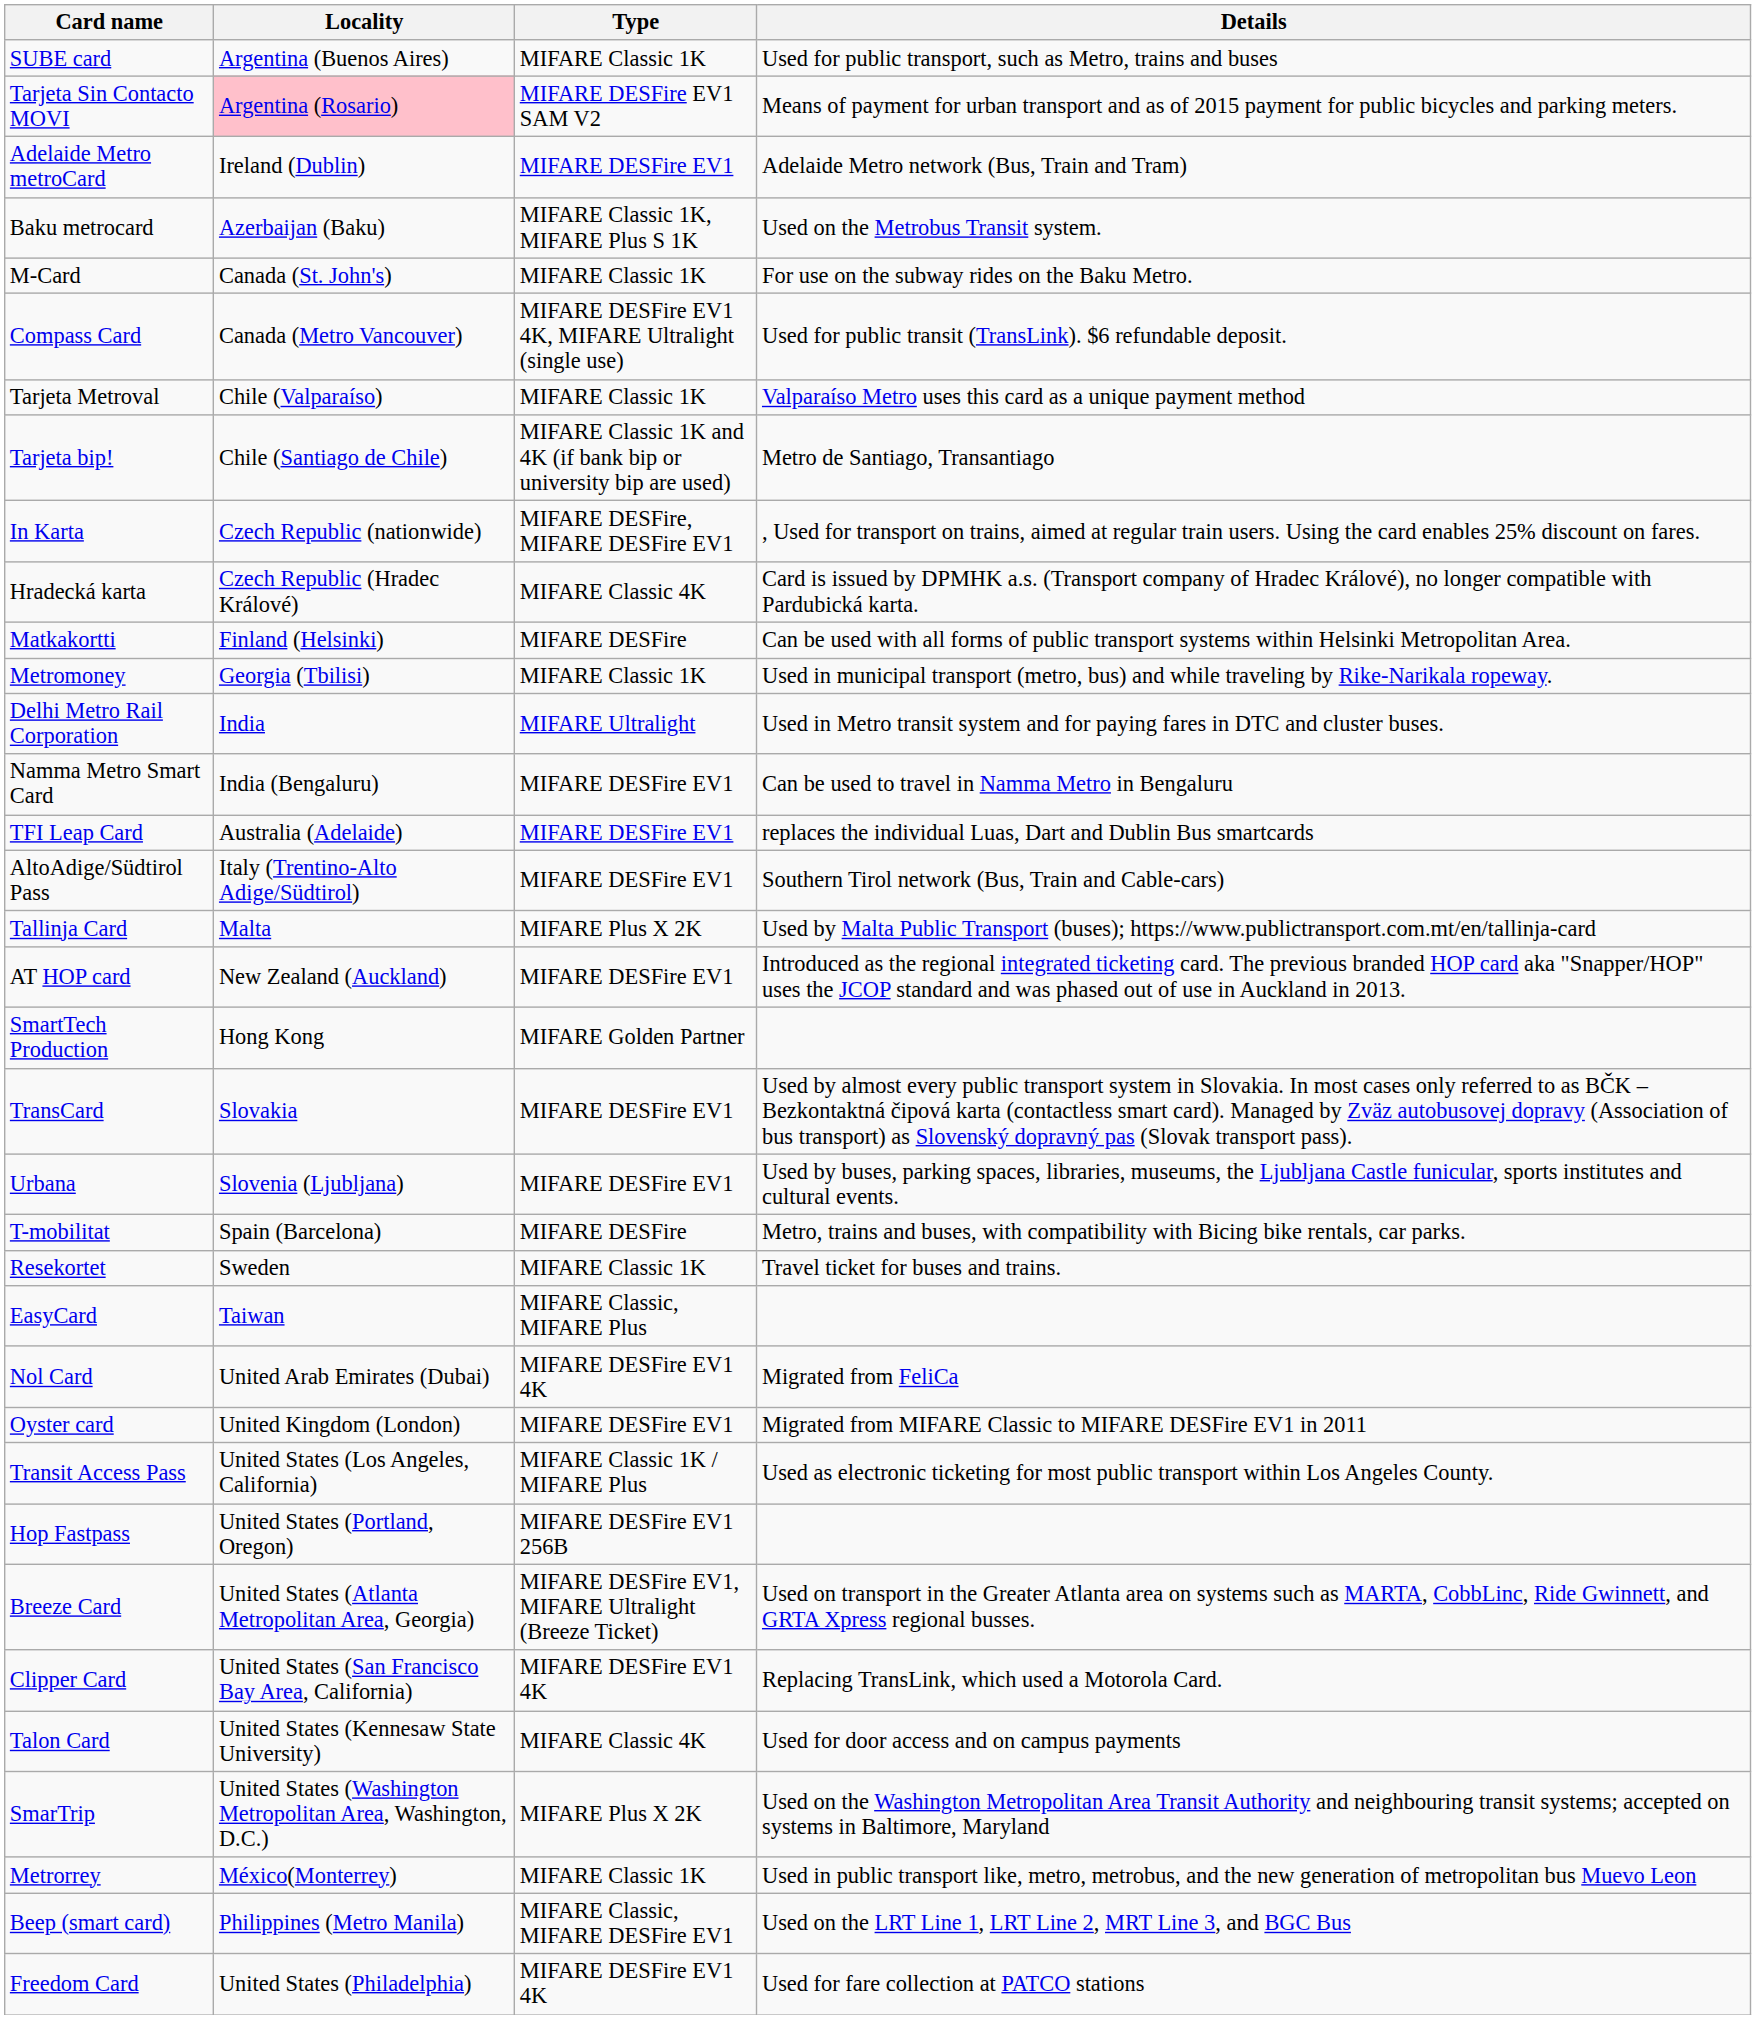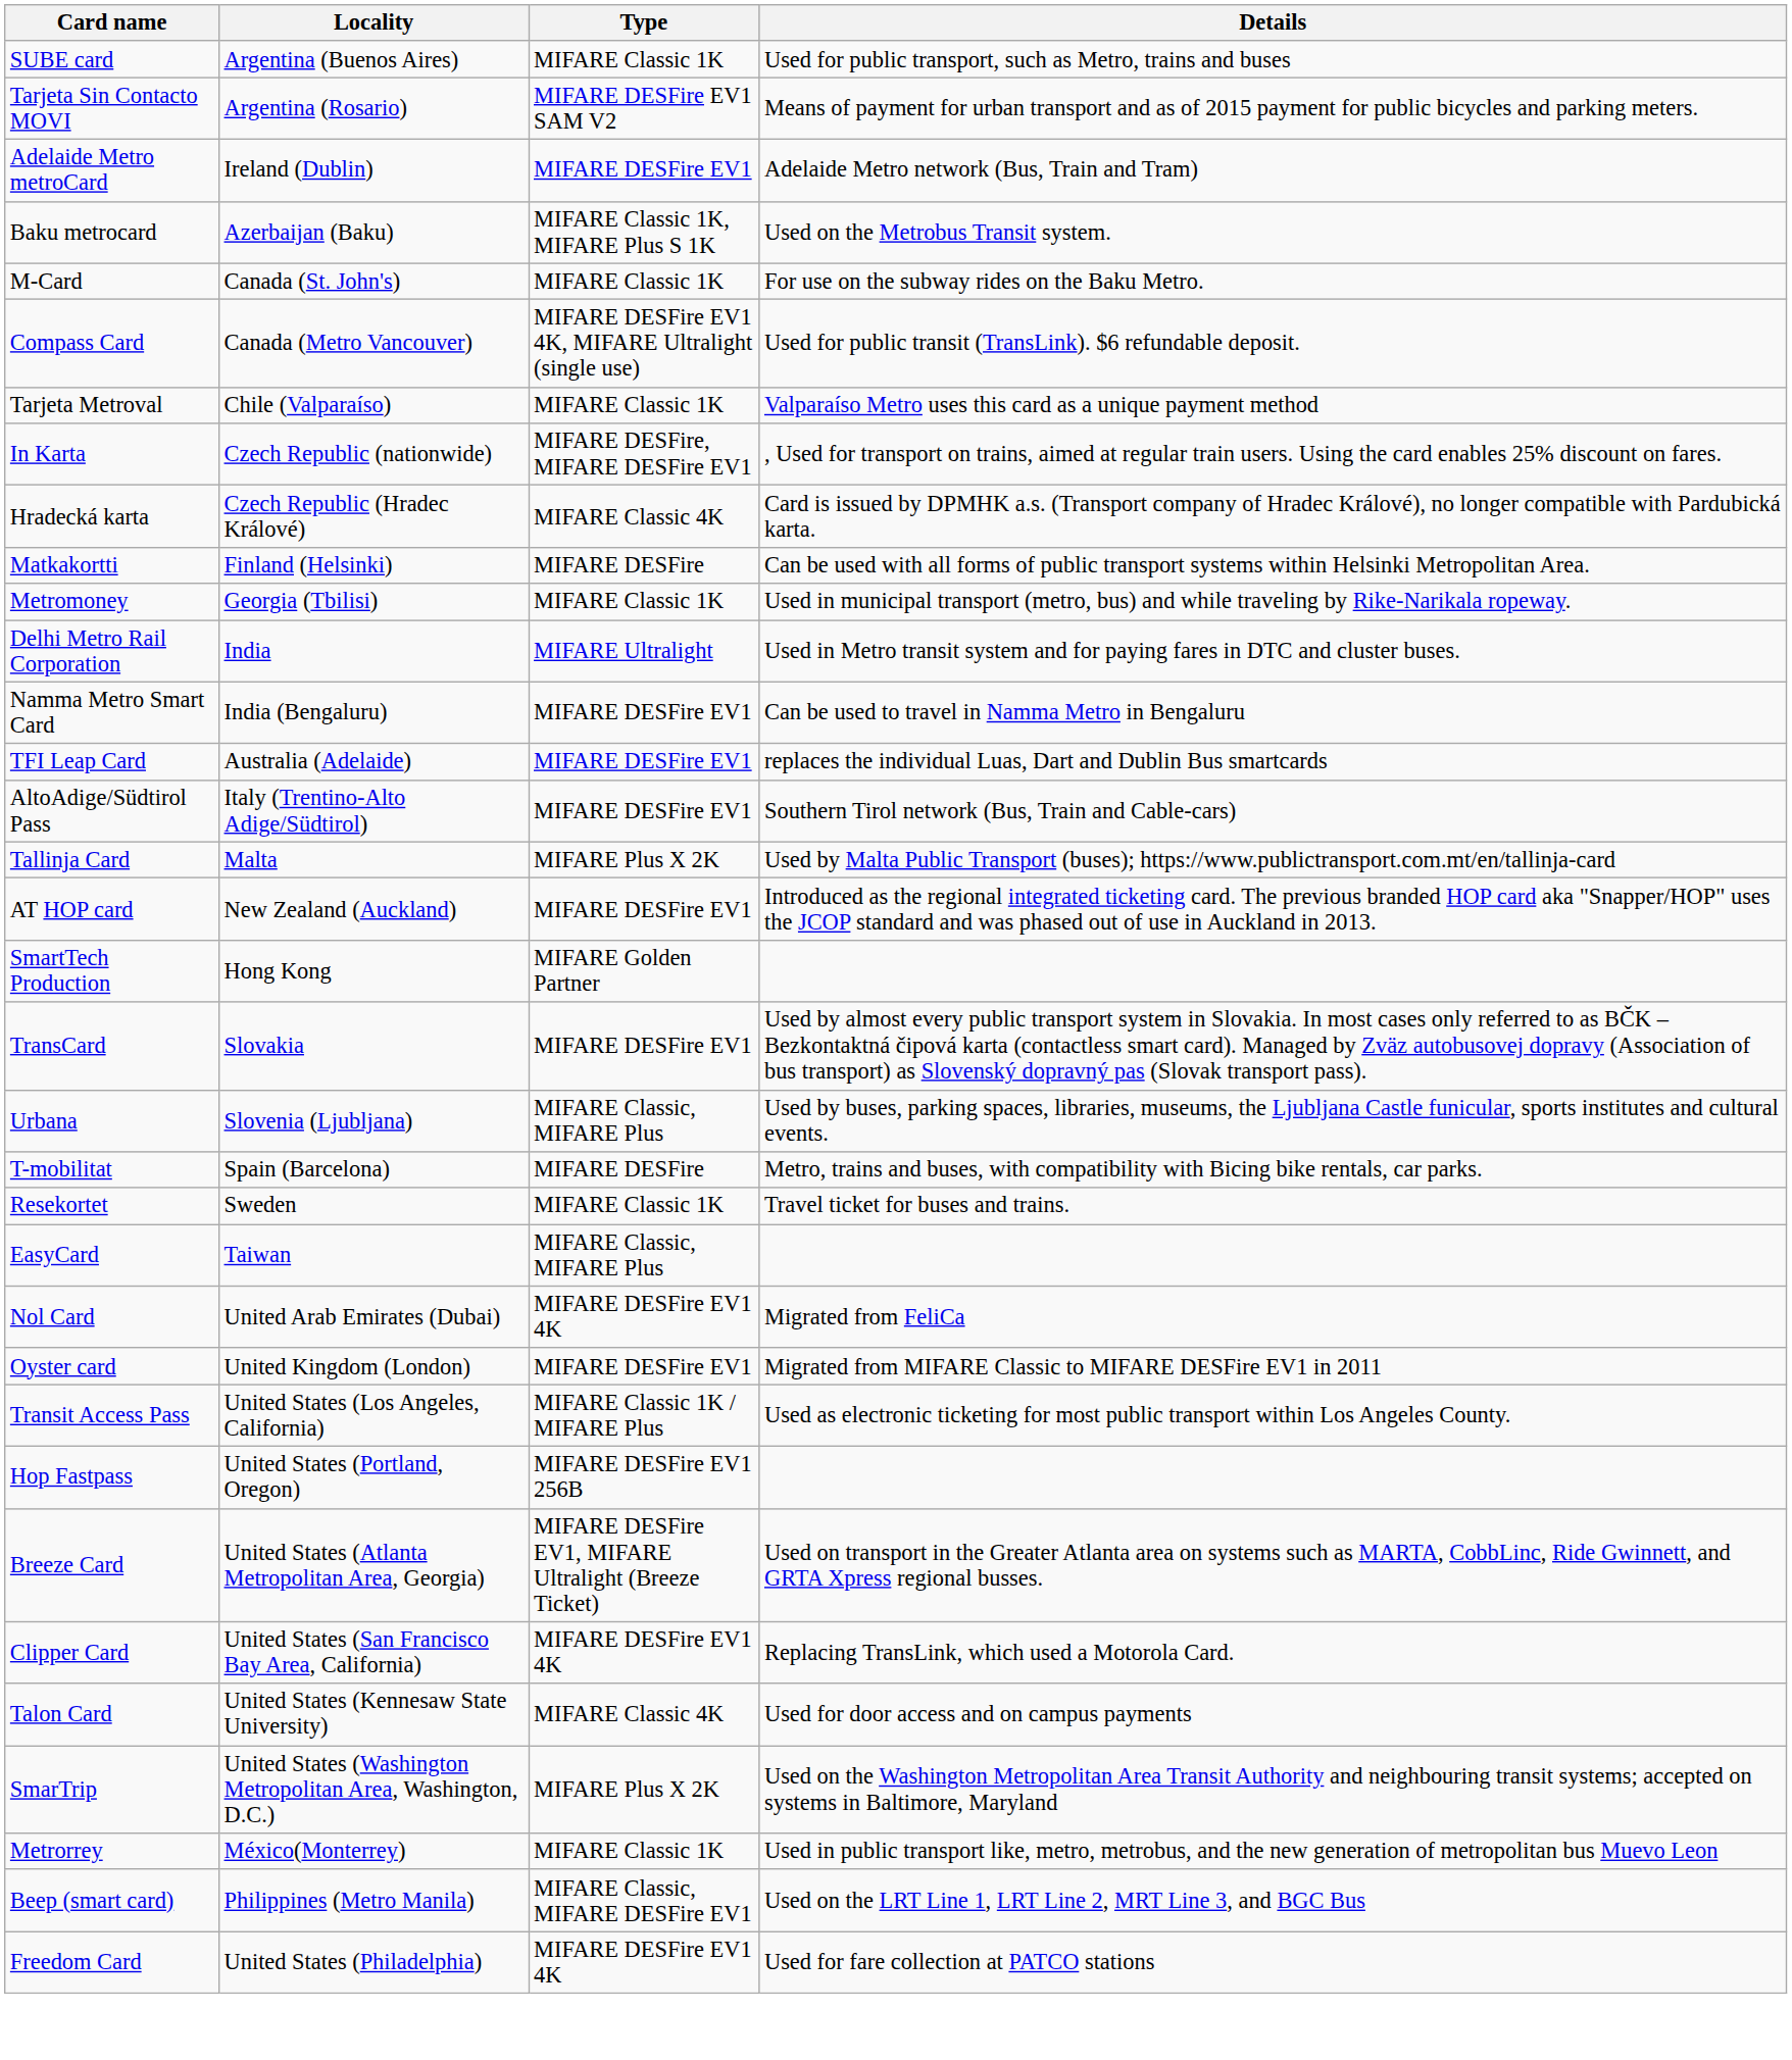 <table class="wikitable sortable">
 <tr>
 <th>Card name</th>
 <th>Locality</th>
 <th>Type</th>
 <th class="unsortable">Details</th>
 </tr>
 <tr>
 <td><a href='#'>SUBE card</a></td>
 <td><a href='#'>Argentina</a> (Buenos Aires)</td>
 <td>MIFARE Classic 1K</td>
 <td>Used for public transport, such as Metro, trains and buses</td>
 </tr>
 <tr>
 <td><a href='#'>Tarjeta Sin Contacto MOVI</a></td>
-<td style="background: pink;"><a href='#'>Argentina</a> (<a href='#'>Rosario</a>)</td>
+<td><a href='#'>Argentina</a> (<a href='#'>Rosario</a>)</td>
 <td><a href='#'>MIFARE DESFire</a> EV1 SAM V2</td>
 <td>Means of payment for urban transport and as of 2015 payment for public bicycles and parking meters.</td>
 </tr>
 <tr>
 <td><a href='#'>Adelaide Metro metroCard</a></td>
 <td>Ireland (<a href='#'>Dublin</a>)</td>
 <td><a href='#'>MIFARE DESFire EV1</a></td>
 <td>Adelaide Metro network (Bus, Train and Tram)</td>
 </tr>
 <tr>
 <td>Baku metrocard</td>
 <td><a href='#'>Azerbaijan</a> (Baku)</td>
 <td>MIFARE Classic 1K, MIFARE Plus S 1K</td>
 <td>Used on the <a href='#'>Metrobus Transit</a> system.</td>
 </tr>
 <tr>
 <td>M-Card</td>
 <td>Canada (<a href='#'>St. John's</a>)</td>
 <td>MIFARE Classic 1K</td>
 <td>For use on the subway rides on the Baku Metro.</td>
 </tr>
 <tr>
 <td><a href='#'>Compass Card</a></td>
 <td>Canada (<a href='#'>Metro Vancouver</a>)</td>
 <td>MIFARE DESFire EV1 4K, MIFARE Ultralight (single use)</td>
 <td>Used for public transit (<a href='#'>TransLink</a>). $6 refundable deposit.</td>
 </tr>
 <tr>
 <td>Tarjeta Metroval</td>
 <td>Chile (<a href='#'>Valparaíso</a>)</td>
 <td>MIFARE Classic 1K</td>
 <td><a href='#'>Valparaíso Metro</a> uses this card as a unique payment method</td>
-</tr>
-<tr>
-<td><a href='#'>Tarjeta bip!</a></td>
-<td>Chile (<a href='#'>Santiago de Chile</a>)</td>
-<td>MIFARE Classic 1K and 4K (if bank bip or university bip are used)</td>
-<td>Metro de Santiago, Transantiago</td>
 </tr>
 <tr>
 <td><a href='#'>In Karta</a></td>
 <td><a href='#'>Czech Republic</a> (nationwide)</td>
 <td>MIFARE DESFire, MIFARE DESFire EV1</td>
 <td>, Used for transport on trains, aimed at regular train users. Using the card enables 25% discount on fares.</td>
 </tr>
 <tr>
 <td>Hradecká karta</td>
 <td><a href='#'>Czech Republic</a> (Hradec Králové)</td>
 <td>MIFARE Classic 4K</td>
 <td>Card is issued by DPMHK a.s. (Transport company of Hradec Králové), no longer compatible with Pardubická karta.</td>
 </tr>
 <tr>
 <td><a href='#'>Matkakortti</a></td>
 <td><a href='#'>Finland</a> (<a href='#'>Helsinki</a>)</td>
 <td>MIFARE DESFire</td>
 <td>Can be used with all forms of public transport systems within Helsinki Metropolitan Area.</td>
 </tr>
 <tr>
 <td><a href='#'>Metromoney</a></td>
 <td><a href='#'>Georgia</a> (<a href='#'>Tbilisi</a>)</td>
 <td>MIFARE Classic 1K</td>
 <td>Used in municipal transport (metro, bus) and while traveling by <a href='#'>Rike-Narikala ropeway</a>.</td>
 </tr>
 <tr>
 <td><a href='#'>Delhi Metro Rail Corporation</a></td>
 <td><a href='#'>India</a></td>
 <td><a href='#'>MIFARE Ultralight</a></td>
 <td>Used in Metro transit system and for paying fares in DTC and cluster buses.</td>
 </tr>
 <tr>
 <td>Namma Metro Smart Card</td>
 <td>India (Bengaluru)</td>
 <td>MIFARE DESFire EV1</td>
 <td>Can be used to travel in <a href='#'>Namma Metro</a> in Bengaluru</td>
 </tr>
 <tr>
 <td><a href='#'>TFI Leap Card</a></td>
 <td>Australia (<a href='#'>Adelaide</a>)</td>
 <td><a href='#'>MIFARE DESFire EV1</a></td>
 <td>replaces the individual Luas, Dart and Dublin Bus smartcards</td>
 </tr>
 <tr>
 <td>AltoAdige/Südtirol Pass</td>
 <td>Italy (<a href='#'>Trentino-Alto Adige/Südtirol</a>)</td>
 <td>MIFARE DESFire EV1</td>
 <td>Southern Tirol network (Bus, Train and Cable-cars)</td>
 </tr>
 <tr>
 <td><a href='#'>Tallinja Card</a></td>
 <td><a href='#'>Malta</a></td>
 <td>MIFARE Plus X 2K</td>
 <td>Used by <a href='#'>Malta Public Transport</a> (buses); https://www.publictransport.com.mt/en/tallinja-card</td>
 </tr>
 <tr>
 <td>AT <a href='#'>HOP card</a></td>
 <td>New Zealand (<a href='#'>Auckland</a>)</td>
 <td>MIFARE DESFire EV1</td>
 <td>Introduced as the regional <a href='#'>integrated ticketing</a> card. The previous branded <a href='#'>HOP card</a> aka "Snapper/HOP" uses the <a href='#'>JCOP</a> standard and was phased out of use in Auckland in 2013.</td>
 </tr>
 <tr>
 <td><a href='#'>SmartTech Production</a></td>
 <td>Hong Kong</td>
 <td>MIFARE Golden Partner</td>
 <td></td>
 </tr>
 <tr>
 <td><a href='#'>TransCard</a></td>
 <td><a href='#'>Slovakia</a></td>
 <td>MIFARE DESFire EV1</td>
 <td>Used by almost every public transport system in Slovakia. In most cases only referred to as BČK – Bezkontaktná čipová karta (contactless smart card). Managed by <a href='#'>Zväz autobusovej dopravy</a> (Association of bus transport) as <a href='#'>Slovenský dopravný pas</a> (Slovak transport pass).</td>
 </tr>
 <tr>
 <td><a href='#'>Urbana</a></td>
 <td><a href='#'>Slovenia</a> (<a href='#'>Ljubljana</a>)</td>
-<td>MIFARE DESFire EV1</td>
+<td>MIFARE Classic, MIFARE Plus</td>
 <td>Used by buses, parking spaces, libraries, museums, the <a href='#'>Ljubljana Castle funicular</a>, sports institutes and cultural events.</td>
 </tr>
 <tr>
 <td><a href='#'>T-mobilitat</a></td>
 <td>Spain (Barcelona)</td>
 <td>MIFARE DESFire</td>
 <td>Metro, trains and buses, with compatibility with Bicing bike rentals, car parks.</td>
 </tr>
 <tr>
 <td><a href='#'>Resekortet</a></td>
 <td>Sweden</td>
 <td>MIFARE Classic 1K</td>
 <td>Travel ticket for buses and trains.</td>
 </tr>
 <tr>
 <td><a href='#'>EasyCard</a></td>
 <td><a href='#'>Taiwan</a></td>
 <td>MIFARE Classic, MIFARE Plus</td>
 <td></td>
 </tr>
 <tr>
 <td><a href='#'>Nol Card</a></td>
 <td>United Arab Emirates (Dubai)</td>
 <td>MIFARE DESFire EV1 4K</td>
 <td>Migrated from <a href='#'>FeliCa</a></td>
 </tr>
 <tr>
 <td><a href='#'>Oyster card</a></td>
 <td>United Kingdom (London)</td>
 <td>MIFARE DESFire EV1</td>
 <td>Migrated from MIFARE Classic to MIFARE DESFire EV1 in 2011</td>
 </tr>
 <tr>
 <td><a href='#'>Transit Access Pass</a></td>
 <td>United States (Los Angeles, California)</td>
 <td>MIFARE Classic 1K / MIFARE Plus</td>
 <td>Used as electronic ticketing for most public transport within Los Angeles County.</td>
 </tr>
 <tr>
 <td><a href='#'>Hop Fastpass</a></td>
 <td>United States (<a href='#'>Portland</a>, Oregon)</td>
 <td>MIFARE DESFire EV1 256B</td>
 </tr>
 <tr>
 <td><a href='#'>Breeze Card</a></td>
 <td>United States (<a href='#'>Atlanta Metropolitan Area</a>, Georgia)</td>
 <td>MIFARE DESFire EV1, MIFARE Ultralight (Breeze Ticket)</td>
 <td>Used on transport in the Greater Atlanta area on systems such as <a href='#'>MARTA</a>, <a href='#'>CobbLinc</a>, <a href='#'>Ride Gwinnett</a>, and <a href='#'>GRTA Xpress</a> regional busses.</td>
 </tr>
 <tr>
 <td><a href='#'>Clipper Card</a></td>
 <td>United States (<a href='#'>San Francisco Bay Area</a>, California)</td>
 <td>MIFARE DESFire EV1 4K</td>
 <td>Replacing TransLink, which used a Motorola Card.</td>
 </tr>
 <tr>
 <td><a href='#'>Talon Card</a></td>
 <td>United States (Kennesaw State University)</td>
 <td>MIFARE Classic 4K</td>
 <td>Used for door access and on campus payments</td>
 </tr>
 <tr>
 <td><a href='#'>SmarTrip</a></td>
 <td>United States (<a href='#'>Washington Metropolitan Area</a>, Washington, D.C.)</td>
 <td>MIFARE Plus X 2K</td>
 <td>Used on the <a href='#'>Washington Metropolitan Area Transit Authority</a> and neighbouring transit systems; accepted on systems in Baltimore, Maryland</td>
 </tr>
 <tr>
 <td><a href='#'>Metrorrey</a></td>
 <td><a href='#'>México</a>(<a href='#'>Monterrey</a>)</td>
 <td>MIFARE Classic 1K</td>
 <td>Used in public transport like, metro, metrobus, and the new generation of metropolitan bus <a href='#'>Muevo Leon</a></td>
 </tr>
 <tr>
 <td><a href='#'>Beep (smart card)</a></td>
 <td><a href='#'>Philippines</a> (<a href='#'>Metro Manila</a>)</td>
 <td>MIFARE Classic, MIFARE DESFire EV1</td>
 <td>Used on the <a href='#'>LRT Line 1</a>, <a href='#'>LRT Line 2</a>, <a href='#'>MRT Line 3</a>, and <a href='#'>BGC Bus</a></td>
 </tr>
 <tr>
 <td><a href='#'>Freedom Card</a></td>
 <td>United States (<a href='#'>Philadelphia</a>)</td>
 <td>MIFARE DESFire EV1 4K</td>
 <td>Used for fare collection at <a href='#'>PATCO</a> stations</td>
 </tr>
 </table>
